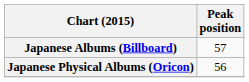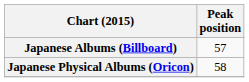 <table class="wikitable plainrowheaders" style="text-align:center;">
 <tr>
 <th scope="col">Chart (2015)</th>
 <th scope="col">Peak<br>position</th>
 </tr>
 <tr>
 <th scope="row">Japanese Albums (<a href='#'>Billboard</a>)</th>
 <td>57</td>
 </tr>
 <tr>
 <th scope="row">Japanese Physical Albums (<a href='#'>Oricon</a>)</th>
-<td>56</td>
+<td>58</td>
 </tr>
 <tr>
 </tr>
 </table>
